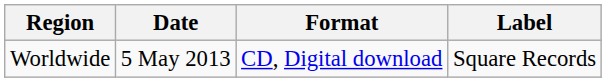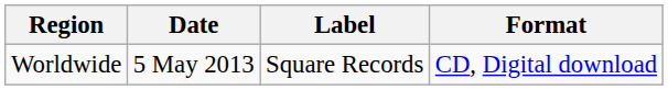 <table class="wikitable sortable">
 <tr>
 <th>Region</th>
 <th>Date</th>
+<th>Label</th>
 <th>Format</th>
-<th>Label</th>
 </tr>
 <tr>
 <td>Worldwide</td>
 <td>5 May 2013</td>
+<td>Square Records</td>
 <td><a href='#'>CD</a>, <a href='#'>Digital download</a></td>
-<td>Square Records</td>
 </tr>
 </table>
